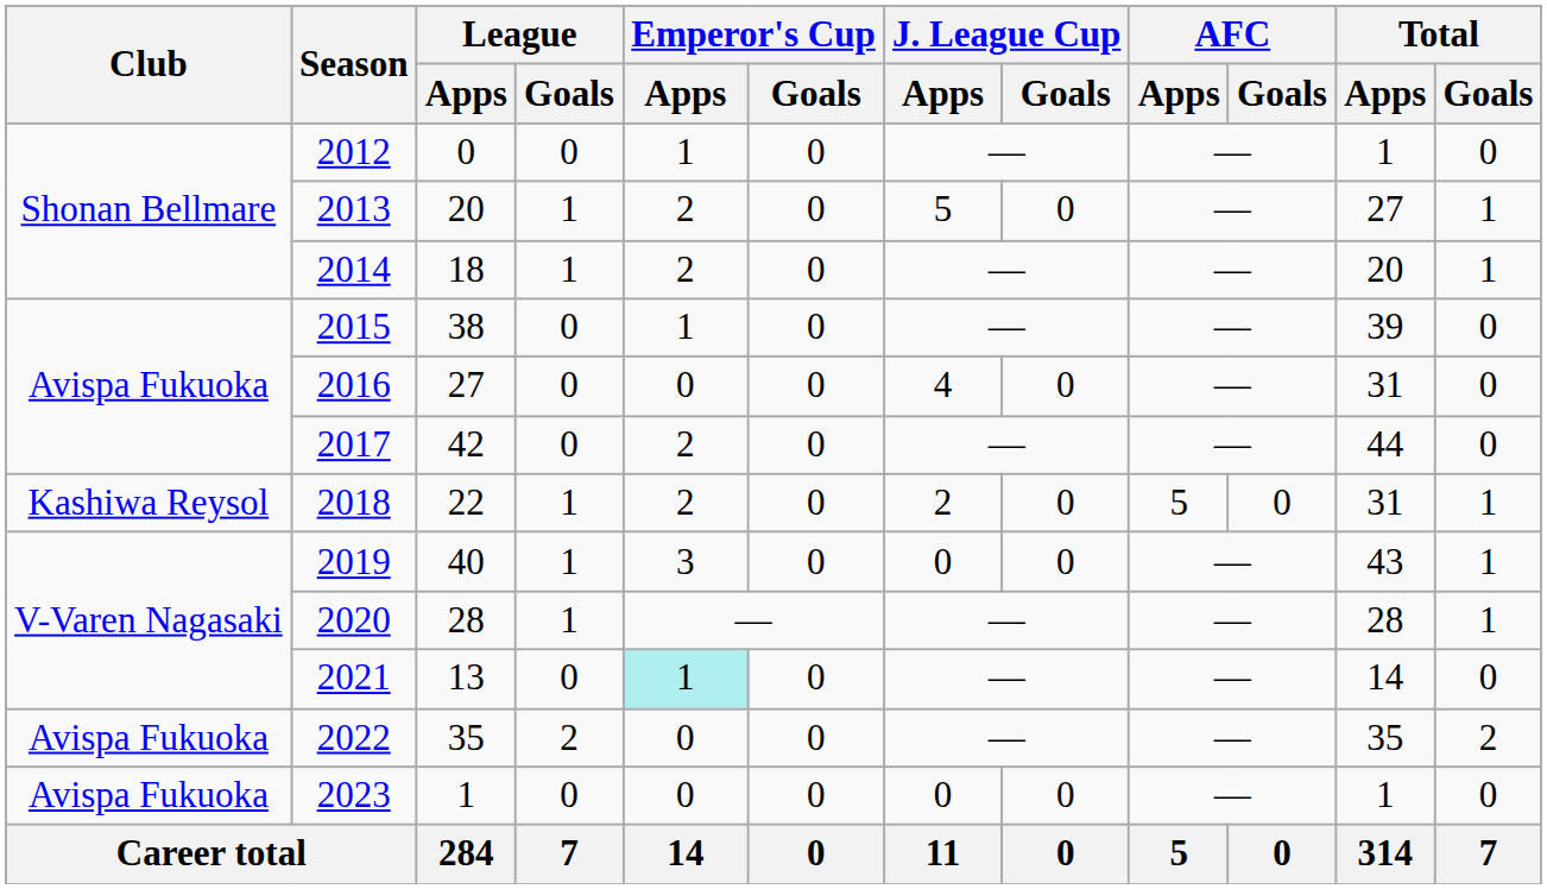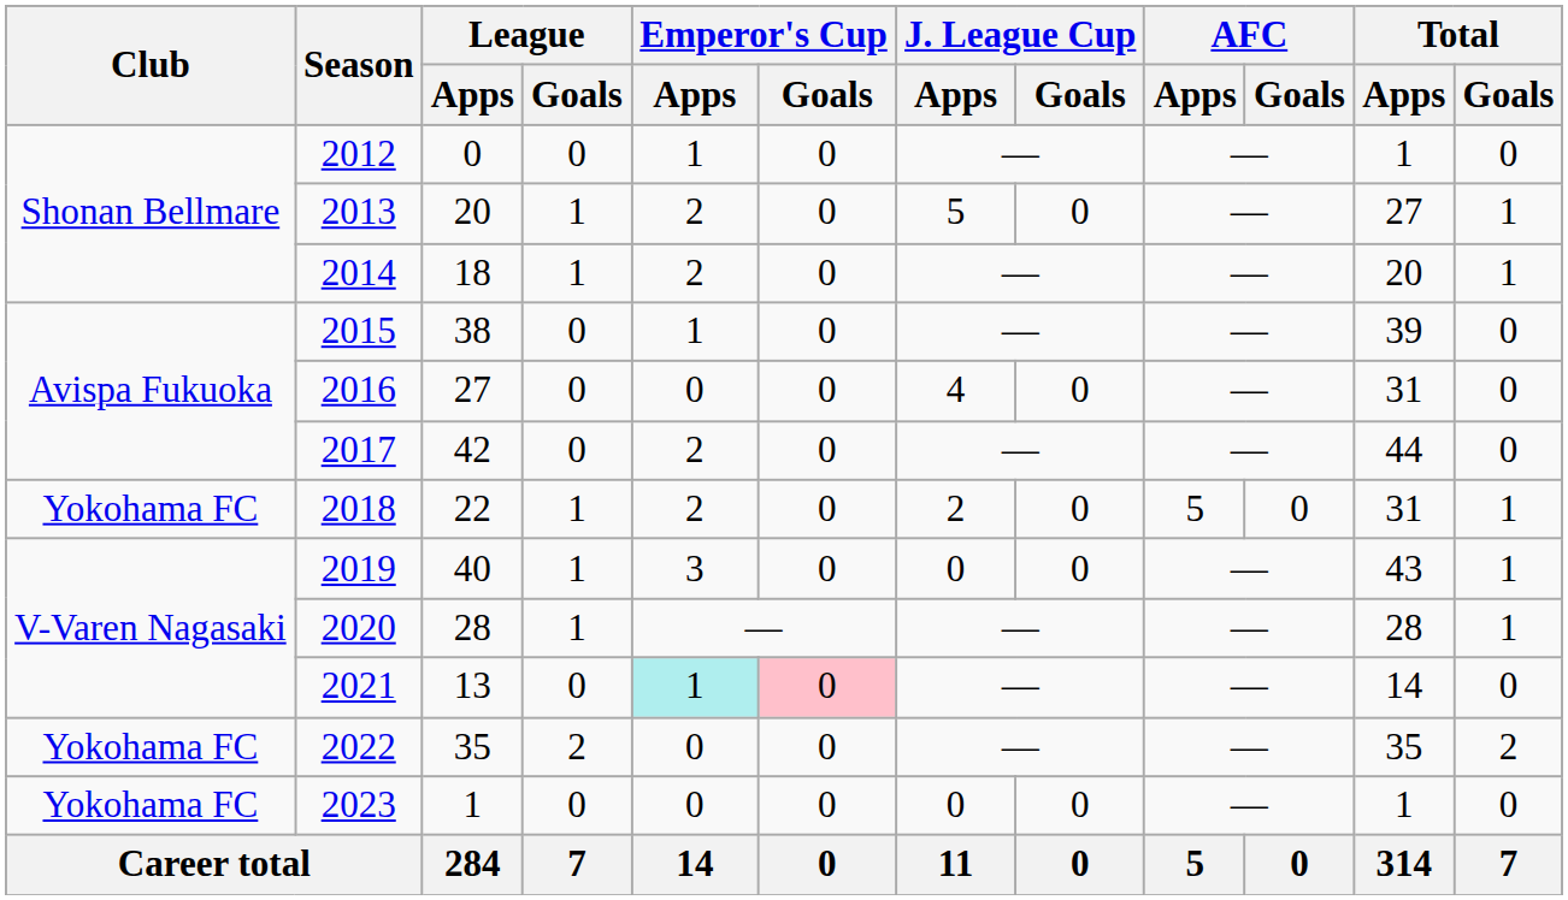 <table class="wikitable" style="text-align:center;">
 <tr>
 <th rowspan="2">Club</th>
 <th rowspan="2">Season</th>
 <th colspan="2">League</th>
 <th colspan="2"><a href='#'>Emperor's Cup</a></th>
 <th colspan="2"><a href='#'>J. League Cup</a></th>
 <th colspan="2"><a href='#'>AFC</a></th>
 <th colspan="2">Total</th>
 </tr>
 <tr>
 <th>Apps</th>
 <th>Goals</th>
 <th>Apps</th>
 <th>Goals</th>
 <th>Apps</th>
 <th>Goals</th>
 <th>Apps</th>
 <th>Goals</th>
 <th>Apps</th>
 <th>Goals</th>
 </tr>
 <tr>
 <td rowspan="3"><a href='#'>Shonan Bellmare</a></td>
 <td><a href='#'>2012</a></td>
 <td>0</td>
 <td>0</td>
 <td>1</td>
 <td>0</td>
 <td colspan="2">—</td>
 <td colspan="2">—</td>
 <td>1</td>
 <td>0</td>
 </tr>
 <tr>
 <td><a href='#'>2013</a></td>
 <td>20</td>
 <td>1</td>
 <td>2</td>
 <td>0</td>
 <td>5</td>
 <td>0</td>
 <td colspan="2">—</td>
 <td>27</td>
 <td>1</td>
 </tr>
 <tr>
 <td><a href='#'>2014</a></td>
 <td>18</td>
 <td>1</td>
 <td>2</td>
 <td>0</td>
 <td colspan="2">—</td>
 <td colspan="2">—</td>
 <td>20</td>
 <td>1</td>
 </tr>
 <tr>
 <td rowspan="3"><a href='#'>Avispa Fukuoka</a></td>
 <td><a href='#'>2015</a></td>
 <td>38</td>
 <td>0</td>
 <td>1</td>
 <td>0</td>
 <td colspan="2">—</td>
 <td colspan="2">—</td>
 <td>39</td>
 <td>0</td>
 </tr>
 <tr>
 <td><a href='#'>2016</a></td>
 <td>27</td>
 <td>0</td>
 <td>0</td>
 <td>0</td>
 <td>4</td>
 <td>0</td>
 <td colspan="2">—</td>
 <td>31</td>
 <td>0</td>
 </tr>
 <tr>
 <td><a href='#'>2017</a></td>
 <td>42</td>
 <td>0</td>
 <td>2</td>
 <td>0</td>
 <td colspan="2">—</td>
 <td colspan="2">—</td>
 <td>44</td>
 <td>0</td>
 </tr>
 <tr>
-<td><a href='#'>Kashiwa Reysol</a></td>
+<td><a href='#'>Yokohama FC</a></td>
 <td><a href='#'>2018</a></td>
 <td>22</td>
 <td>1</td>
 <td>2</td>
 <td>0</td>
 <td>2</td>
 <td>0</td>
 <td>5</td>
 <td>0</td>
 <td>31</td>
 <td>1</td>
 </tr>
 <tr>
 <td rowspan="3"><a href='#'>V-Varen Nagasaki</a></td>
 <td><a href='#'>2019</a></td>
 <td>40</td>
 <td>1</td>
 <td>3</td>
 <td>0</td>
 <td>0</td>
 <td>0</td>
 <td colspan="2">—</td>
 <td>43</td>
 <td>1</td>
 </tr>
 <tr>
 <td><a href='#'>2020</a></td>
 <td>28</td>
 <td>1</td>
 <td colspan="2">—</td>
 <td colspan="2">—</td>
 <td colspan="2">—</td>
 <td>28</td>
 <td>1</td>
 </tr>
 <tr>
 <td><a href='#'>2021</a></td>
 <td>13</td>
 <td>0</td>
 <td style="background: paleturquoise;">1</td>
-<td>0</td>
+<td style="background: pink;">0</td>
 <td colspan="2">—</td>
 <td colspan="2">—</td>
 <td>14</td>
 <td>0</td>
 </tr>
 <tr>
-<td><a href='#'>Avispa Fukuoka</a></td>
+<td><a href='#'>Yokohama FC</a></td>
 <td><a href='#'>2022</a></td>
 <td>35</td>
 <td>2</td>
 <td>0</td>
 <td>0</td>
 <td colspan="2">—</td>
 <td colspan="2">—</td>
 <td>35</td>
 <td>2</td>
 </tr>
 <tr>
-<td><a href='#'>Avispa Fukuoka</a></td>
+<td><a href='#'>Yokohama FC</a></td>
 <td><a href='#'>2023</a></td>
 <td>1</td>
 <td>0</td>
 <td>0</td>
 <td>0</td>
 <td>0</td>
 <td>0</td>
 <td colspan="2">—</td>
 <td>1</td>
 <td>0</td>
 </tr>
 <tr>
 <th colspan="2">Career total</th>
 <th>284</th>
 <th>7</th>
 <th>14</th>
 <th>0</th>
 <th>11</th>
 <th>0</th>
 <th>5</th>
 <th>0</th>
 <th>314</th>
 <th>7</th>
 </tr>
 </table>
